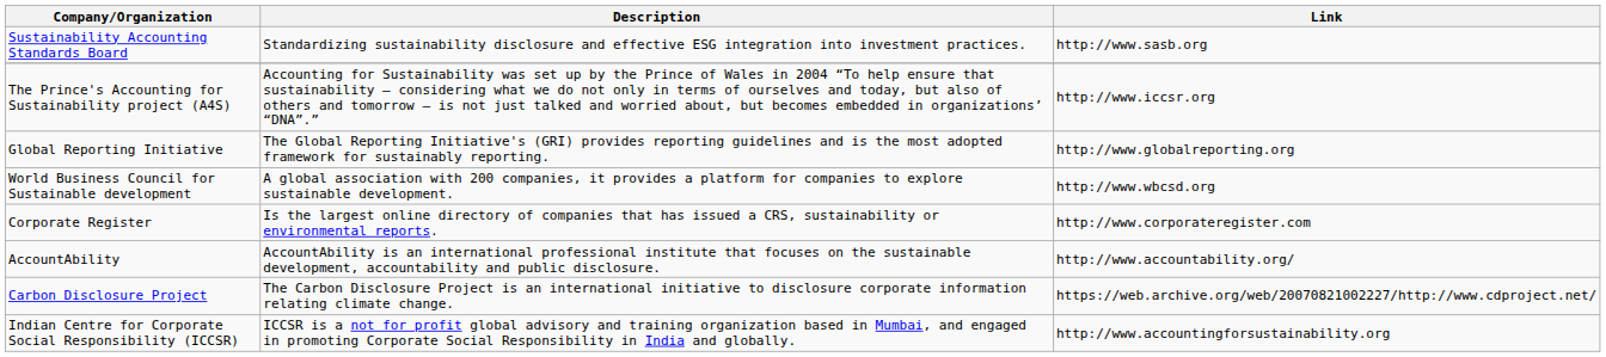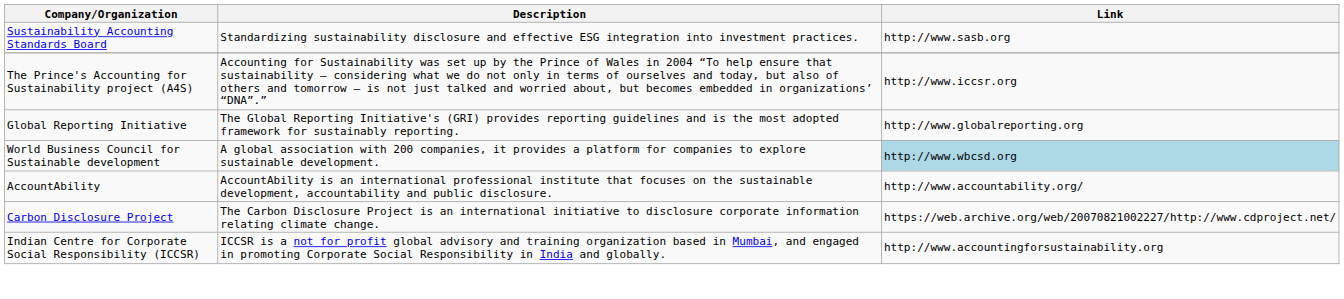 <table class="wikitable sortable">
 <tr>
 <th>Company/Organization</th>
 <th>Description</th>
 <th>Link</th>
 </tr>
 <tr>
 <td><a href='#'>Sustainability Accounting Standards Board</a></td>
 <td>Standardizing sustainability disclosure and effective ESG integration into investment practices.</td>
 <td>http://www.sasb.org</td>
 </tr>
 <tr>
 </tr>
 <tr>
 <td>The Prince's Accounting for Sustainability project (A4S)</td>
 <td>Accounting for Sustainability was set up by the Prince of Wales in 2004 “To help ensure that sustainability – considering what we do not only in terms of ourselves and today, but also of others and tomorrow – is not just talked and worried about, but becomes embedded in organizations’ “DNA”.”</td>
 <td>http://www.iccsr.org</td>
 </tr>
 <tr>
 <td>Global Reporting Initiative</td>
 <td>The Global Reporting Initiative's (GRI) provides reporting guidelines and is the most adopted framework for sustainably reporting.</td>
 <td>http://www.globalreporting.org</td>
 </tr>
 <tr>
 <td>World Business Council for Sustainable development</td>
 <td>A global association with 200 companies, it provides a platform for companies to explore sustainable development.</td>
-<td>http://www.wbcsd.org</td>
-</tr>
-<tr>
-<td>Corporate Register</td>
-<td>Is the largest online directory of companies that has issued a CRS, sustainability or <a href='#'>environmental reports</a>.</td>
-<td>http://www.corporateregister.com</td>
+<td style="background: lightblue;">http://www.wbcsd.org</td>
 </tr>
 <tr>
 <td>AccountAbility</td>
 <td>AccountAbility is an international professional institute that focuses on the sustainable development, accountability and public disclosure.</td>
 <td>http://www.accountability.org/</td>
 </tr>
 <tr>
 <td><a href='#'>Carbon Disclosure Project</a></td>
 <td>The Carbon Disclosure Project is an international initiative to disclosure corporate information relating climate change.</td>
 <td>https://web.archive.org/web/20070821002227/http://www.cdproject.net/</td>
 </tr>
 <tr>
 <td>Indian Centre for Corporate Social Responsibility (ICCSR)</td>
 <td>ICCSR is a <a href='#'>not for profit</a> global advisory and training organization based in <a href='#'>Mumbai</a>, and engaged in promoting Corporate Social Responsibility in <a href='#'>India</a> and globally.</td>
 <td>http://www.accountingforsustainability.org</td>
 </tr>
 </table>
